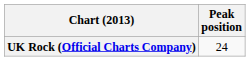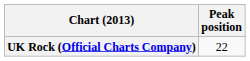 <table class="wikitable sortable plainrowheaders">
 <tr>
 <th scope="col">Chart (2013)</th>
 <th scope="col">Peak<br>position</th>
 </tr>
 <tr>
 <th scope="row">UK Rock (<a href='#'>Official Charts Company</a>)</th>
-<td style="text-align:center;">24</td>
+<td style="text-align:center;">22</td>
 </tr>
 </table>
